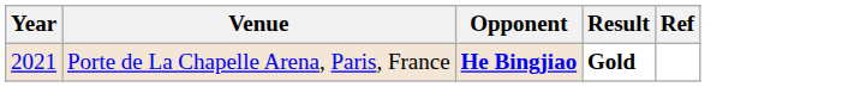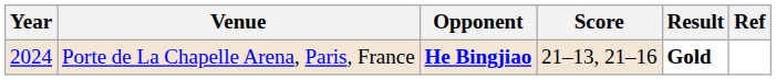 <table class="sortable wikitable" style="font-size: 90%;">
 <tr>
 <th>Year</th>
 <th>Venue</th>
 <th>Opponent</th>
+<th>Score</th>
 <th>Result</th>
 <th>Ref</th>
 </tr>
 <tr style="background:#F3E6D7">
-<td align="center"><a href='#'>2021</a></td>
+<td align="center"><a href='#'>2024</a></td>
 <td align="left"><a href='#'>Porte de La Chapelle Arena</a>, <a href='#'>Paris</a>, France</td>
 <td align="left"><strong> <a href='#'>He Bingjiao</a></strong></td>
+<td align="left">21–13, 21–16</td>
 <td style="text-align:left; background:white"> <strong>Gold</strong></td>
 <td style="text-align:center; background:white"></td>
 </tr>
 </table>
